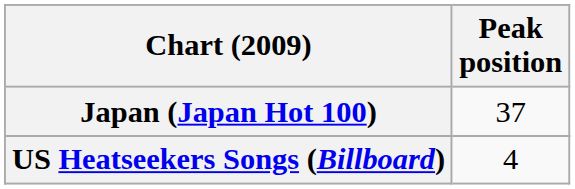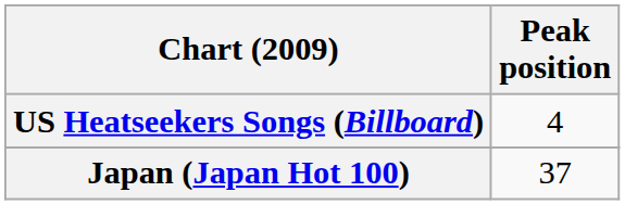 <table class="wikitable sortable plainrowheaders" style="text-align:center">
 <tr>
 <th scope="col">Chart (2009)</th>
 <th scope="col">Peak<br>position</th>
 </tr>
 <tr>
-<th scope="row">Japan (<a href='#'>Japan Hot 100</a>)</th>
-<td>37</td>
+<th scope="row">US <a href='#'>Heatseekers Songs</a> (<a href='#'><em>Billboard</em></a>)</th>
+<td>4</td>
 </tr>
 <tr>
 </tr>
 <tr>
 </tr>
 <tr>
 </tr>
 <tr>
 </tr>
 <tr>
-<th scope="row">US <a href='#'>Heatseekers Songs</a> (<a href='#'><em>Billboard</em></a>)</th>
-<td>4</td>
+<th scope="row">Japan (<a href='#'>Japan Hot 100</a>)</th>
+<td>37</td>
 </tr>
 </table>
